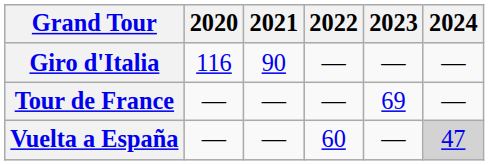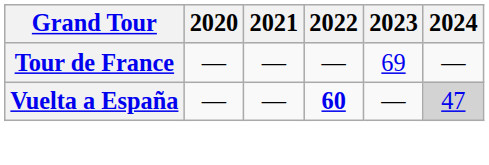 <table class="wikitable plainrowheaders">
 <tr>
 <th scope="col"><a href='#'>Grand Tour</a></th>
 <th scope="col">2020</th>
 <th scope="col">2021</th>
 <th scope="col">2022</th>
 <th scope="col">2023</th>
 <th scope="col">2024</th>
-</tr>
-<tr style="text-align:center;">
-<th scope="row"> <a href='#'>Giro d'Italia</a></th>
-<td><a href='#'>116</a></td>
-<td><a href='#'>90</a></td>
-<td>—</td>
-<td>—</td>
-<td>—</td>
 </tr>
 <tr style="text-align:center;">
 <th scope="row"> <a href='#'>Tour de France</a></th>
 <td>—</td>
 <td>—</td>
 <td>—</td>
 <td><a href='#'>69</a></td>
 <td>—</td>
 </tr>
 <tr style="text-align:center;">
 <th scope="row"> <a href='#'>Vuelta a España</a></th>
 <td>—</td>
 <td>—</td>
-<td><a href='#'>60</a></td>
+<td><strong><a href='#'>60</a></strong></td>
 <td>—</td>
 <td style="background: lightgrey;"><a href='#'>47</a></td>
 </tr>
 </table>
